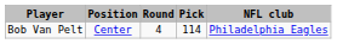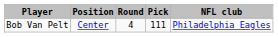 <table class="wikitable" style="text-align:center;">
 <tr style="background:#C0C0C0;">
 <td><strong>Player</strong></td>
 <td><strong>Position</strong></td>
 <td><strong>Round</strong></td>
 <td><strong>Pick</strong></td>
 <td><strong>NFL club</strong></td>
 </tr>
 <tr align="center" bgcolor="">
 <td>Bob Van Pelt</td>
 <td><a href='#'>Center</a></td>
 <td>4</td>
-<td>114</td>
+<td>111</td>
 <td><a href='#'>Philadelphia Eagles</a></td>
 </tr>
 </table>
